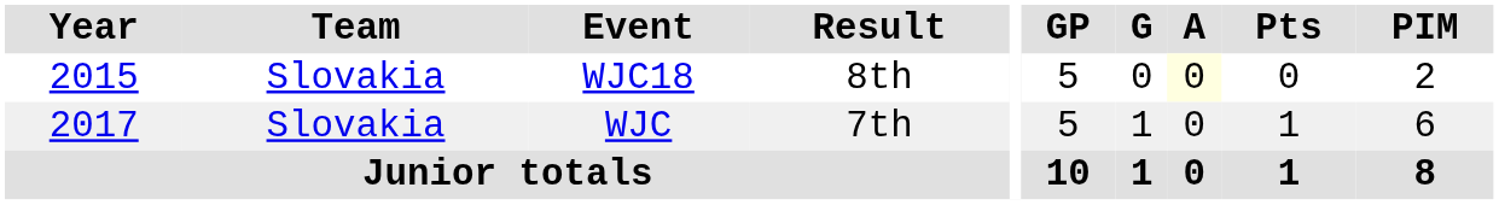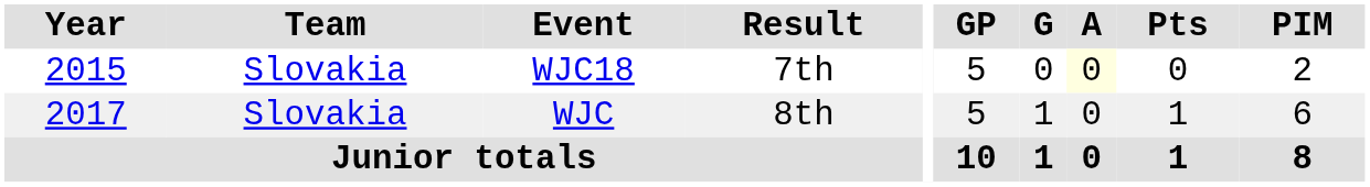 <table border="0" cellpadding="1" cellspacing="0" ID="Table3" style="text-align:center; width:40em">
 <tr ALIGN="center" bgcolor="#e0e0e0">
 <th>Year</th>
 <th>Team</th>
 <th>Event</th>
 <th>Result</th>
 <th rowspan="99" bgcolor="#ffffff"></th>
 <th>GP</th>
 <th>G</th>
 <th>A</th>
 <th>Pts</th>
 <th>PIM</th>
 </tr>
 <tr>
 <td><a href='#'>2015</a></td>
 <td><a href='#'>Slovakia</a></td>
 <td><a href='#'>WJC18</a></td>
-<td>8th</td>
+<td>7th</td>
 <td>5</td>
 <td>0</td>
 <td style="background: lightyellow;">0</td>
 <td>0</td>
 <td>2</td>
 </tr>
 <tr bgcolor="#f0f0f0">
 <td><a href='#'>2017</a></td>
 <td><a href='#'>Slovakia</a></td>
 <td><a href='#'>WJC</a></td>
-<td>7th</td>
+<td>8th</td>
 <td>5</td>
 <td>1</td>
 <td>0</td>
 <td>1</td>
 <td>6</td>
 </tr>
 <tr bgcolor="#e0e0e0">
 <th colspan="4">Junior totals</th>
 <th>10</th>
 <th>1</th>
 <th>0</th>
 <th>1</th>
 <th>8</th>
 </tr>
 </table>
